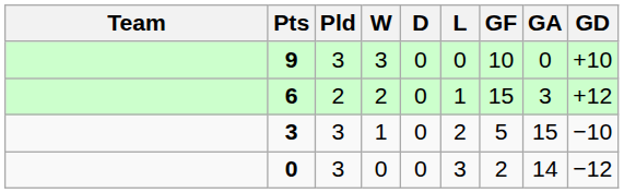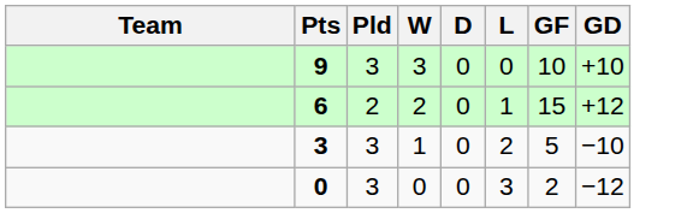 <table class="wikitable" style="text-align:center;">
 <tr>
 <th width=175>Team</th>
 <th width=20 abbr="Points">Pts</th>
 <th width=20 abbr="Played">Pld</th>
 <th width=20 abbr="Won">W</th>
 <th width=20 abbr="Drawn">D</th>
 <th width=20 abbr="Lost">L</th>
 <th width=20 abbr="Goals for">GF</th>
-<th width=20 abbr="Goals against">GA</th>
 <th width=20 abbr="Goal difference">GD</th>
 </tr>
 <tr style="background:#ccffcc;">
 <td style="text-align:left;"></td>
 <td><strong>9</strong></td>
 <td>3</td>
 <td>3</td>
 <td>0</td>
 <td>0</td>
 <td>10</td>
-<td>0</td>
 <td>+10</td>
 </tr>
 <tr style="background:#ccffcc;">
 <td style="text-align:left;"></td>
 <td><strong>6</strong></td>
 <td>2</td>
 <td>2</td>
 <td>0</td>
 <td>1</td>
 <td>15</td>
-<td>3</td>
 <td>+12</td>
 </tr>
 <tr>
 <td style="text-align:left;"></td>
 <td><strong>3</strong></td>
 <td>3</td>
 <td>1</td>
 <td>0</td>
 <td>2</td>
 <td>5</td>
-<td>15</td>
 <td>−10</td>
 </tr>
 <tr>
 <td style="text-align:left;"></td>
 <td><strong>0</strong></td>
 <td>3</td>
 <td>0</td>
 <td>0</td>
 <td>3</td>
 <td>2</td>
-<td>14</td>
 <td>−12</td>
 </tr>
 </table>
